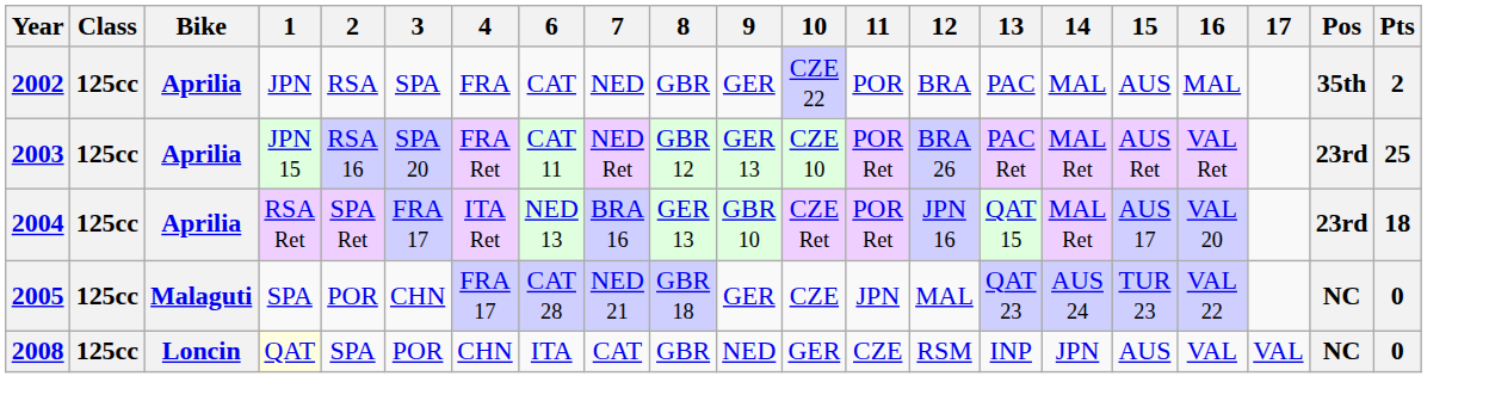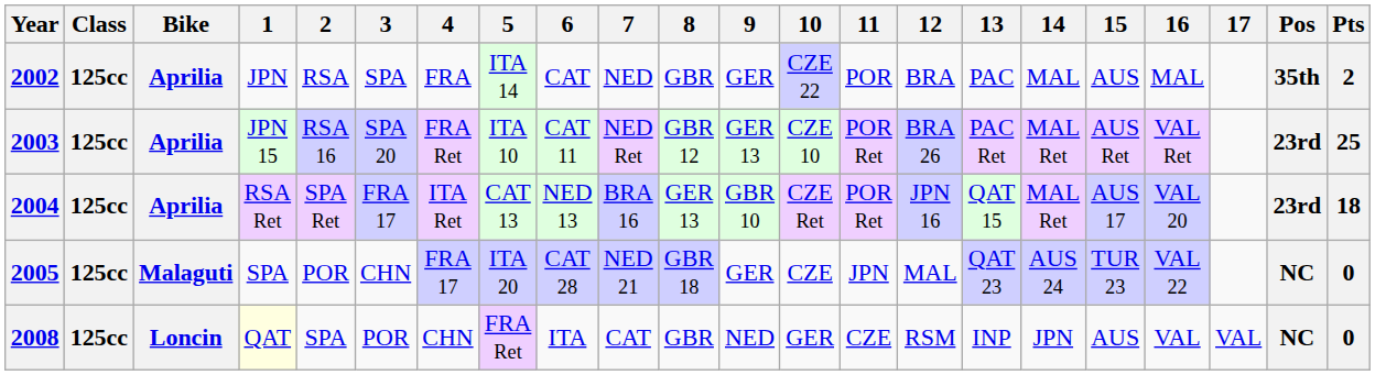 <table class="wikitable" style="text-align:center">
 <tr>
 <th>Year</th>
 <th>Class</th>
 <th>Bike</th>
 <th>1</th>
 <th>2</th>
 <th>3</th>
 <th>4</th>
+<th>5</th>
 <th>6</th>
 <th>7</th>
 <th>8</th>
 <th>9</th>
 <th>10</th>
 <th>11</th>
 <th>12</th>
 <th>13</th>
 <th>14</th>
 <th>15</th>
 <th>16</th>
 <th>17</th>
 <th>Pos</th>
 <th>Pts</th>
 </tr>
 <tr>
 <th align="left"><a href='#'>2002</a></th>
 <th align="left">125cc</th>
 <th align="left"><a href='#'>Aprilia</a></th>
 <td><a href='#'>JPN</a></td>
 <td><a href='#'>RSA</a></td>
 <td><a href='#'>SPA</a></td>
 <td><a href='#'>FRA</a></td>
+<td style="background:#DFFFDF;"><a href='#'>ITA</a><br><small>14</small></td>
 <td><a href='#'>CAT</a></td>
 <td><a href='#'>NED</a></td>
 <td><a href='#'>GBR</a></td>
 <td><a href='#'>GER</a></td>
 <td style="background:#CFCFFF;"><a href='#'>CZE</a><br><small>22</small></td>
 <td><a href='#'>POR</a></td>
 <td><a href='#'>BRA</a></td>
 <td><a href='#'>PAC</a></td>
 <td><a href='#'>MAL</a></td>
 <td><a href='#'>AUS</a></td>
 <td><a href='#'>MAL</a></td>
 <td></td>
 <th>35th</th>
 <th>2</th>
 </tr>
 <tr>
 <th align="left"><a href='#'>2003</a></th>
 <th align="left">125cc</th>
 <th align="left"><a href='#'>Aprilia</a></th>
 <td style="background:#DFFFDF;"><a href='#'>JPN</a><br><small>15</small></td>
 <td style="background:#CFCFFF;"><a href='#'>RSA</a><br><small>16</small></td>
 <td style="background:#CFCFFF;"><a href='#'>SPA</a><br><small>20</small></td>
 <td style="background:#EFCFFF;"><a href='#'>FRA</a><br><small>Ret</small></td>
+<td style="background:#DFFFDF;"><a href='#'>ITA</a><br><small>10</small></td>
 <td style="background:#DFFFDF;"><a href='#'>CAT</a><br><small>11</small></td>
 <td style="background:#EFCFFF;"><a href='#'>NED</a><br><small>Ret</small></td>
 <td style="background:#DFFFDF;"><a href='#'>GBR</a><br><small>12</small></td>
 <td style="background:#DFFFDF;"><a href='#'>GER</a><br><small>13</small></td>
 <td style="background:#DFFFDF;"><a href='#'>CZE</a><br><small>10</small></td>
 <td style="background:#EFCFFF;"><a href='#'>POR</a><br><small>Ret</small></td>
 <td style="background:#CFCFFF;"><a href='#'>BRA</a><br><small>26</small></td>
 <td style="background:#EFCFFF;"><a href='#'>PAC</a><br><small>Ret</small></td>
 <td style="background:#EFCFFF;"><a href='#'>MAL</a><br><small>Ret</small></td>
 <td style="background:#EFCFFF;"><a href='#'>AUS</a><br><small>Ret</small></td>
 <td style="background:#EFCFFF;"><a href='#'>VAL</a><br><small>Ret</small></td>
 <td></td>
 <th>23rd</th>
 <th>25</th>
 </tr>
 <tr>
 <th align="left"><a href='#'>2004</a></th>
 <th align="left">125cc</th>
 <th align="left"><a href='#'>Aprilia</a></th>
 <td style="background:#EFCFFF;"><a href='#'>RSA</a><br><small>Ret</small></td>
 <td style="background:#EFCFFF;"><a href='#'>SPA</a><br><small>Ret</small></td>
 <td style="background:#CFCFFF;"><a href='#'>FRA</a><br><small>17</small></td>
 <td style="background:#EFCFFF;"><a href='#'>ITA</a><br><small>Ret</small></td>
+<td style="background:#DFFFDF;"><a href='#'>CAT</a><br><small>13</small></td>
 <td style="background:#DFFFDF;"><a href='#'>NED</a><br><small>13</small></td>
 <td style="background:#CFCFFF;"><a href='#'>BRA</a><br><small>16</small></td>
 <td style="background:#DFFFDF;"><a href='#'>GER</a><br><small>13</small></td>
 <td style="background:#DFFFDF;"><a href='#'>GBR</a><br><small>10</small></td>
 <td style="background:#EFCFFF;"><a href='#'>CZE</a><br><small>Ret</small></td>
 <td style="background:#EFCFFF;"><a href='#'>POR</a><br><small>Ret</small></td>
 <td style="background:#CFCFFF;"><a href='#'>JPN</a><br><small>16</small></td>
 <td style="background:#DFFFDF;"><a href='#'>QAT</a><br><small>15</small></td>
 <td style="background:#EFCFFF;"><a href='#'>MAL</a><br><small>Ret</small></td>
 <td style="background:#CFCFFF;"><a href='#'>AUS</a><br><small>17</small></td>
 <td style="background:#CFCFFF;"><a href='#'>VAL</a><br><small>20</small></td>
 <td></td>
 <th>23rd</th>
 <th>18</th>
 </tr>
 <tr>
 <th align="left"><a href='#'>2005</a></th>
 <th align="left">125cc</th>
 <th align="left"><a href='#'>Malaguti</a></th>
 <td><a href='#'>SPA</a></td>
 <td><a href='#'>POR</a></td>
 <td><a href='#'>CHN</a></td>
 <td style="background:#CFCFFF;"><a href='#'>FRA</a><br><small>17</small></td>
+<td style="background:#CFCFFF;"><a href='#'>ITA</a><br><small>20</small></td>
 <td style="background:#CFCFFF;"><a href='#'>CAT</a><br><small>28</small></td>
 <td style="background:#CFCFFF;"><a href='#'>NED</a><br><small>21</small></td>
 <td style="background:#CFCFFF;"><a href='#'>GBR</a><br><small>18</small></td>
 <td><a href='#'>GER</a></td>
 <td><a href='#'>CZE</a></td>
 <td><a href='#'>JPN</a></td>
 <td><a href='#'>MAL</a></td>
 <td style="background:#CFCFFF;"><a href='#'>QAT</a><br><small>23</small></td>
 <td style="background:#CFCFFF;"><a href='#'>AUS</a><br><small>24</small></td>
 <td style="background:#CFCFFF;"><a href='#'>TUR</a><br><small>23</small></td>
 <td style="background:#CFCFFF;"><a href='#'>VAL</a><br><small>22</small></td>
 <td></td>
 <th>NC</th>
 <th>0</th>
 </tr>
 <tr>
 <th align="left"><a href='#'>2008</a></th>
 <th align="left">125cc</th>
 <th align="left"><a href='#'>Loncin</a></th>
 <td style="background: lightyellow;"><a href='#'>QAT</a></td>
 <td><a href='#'>SPA</a></td>
 <td><a href='#'>POR</a></td>
 <td><a href='#'>CHN</a></td>
+<td style="background:#EFCFFF;"><a href='#'>FRA</a><br><small>Ret</small></td>
 <td><a href='#'>ITA</a></td>
 <td><a href='#'>CAT</a></td>
 <td><a href='#'>GBR</a></td>
 <td><a href='#'>NED</a></td>
 <td><a href='#'>GER</a></td>
 <td><a href='#'>CZE</a></td>
 <td><a href='#'>RSM</a></td>
 <td><a href='#'>INP</a></td>
 <td><a href='#'>JPN</a></td>
 <td><a href='#'>AUS</a></td>
 <td><a href='#'>VAL</a></td>
 <td><a href='#'>VAL</a></td>
 <th>NC</th>
 <th>0</th>
 </tr>
 </table>
